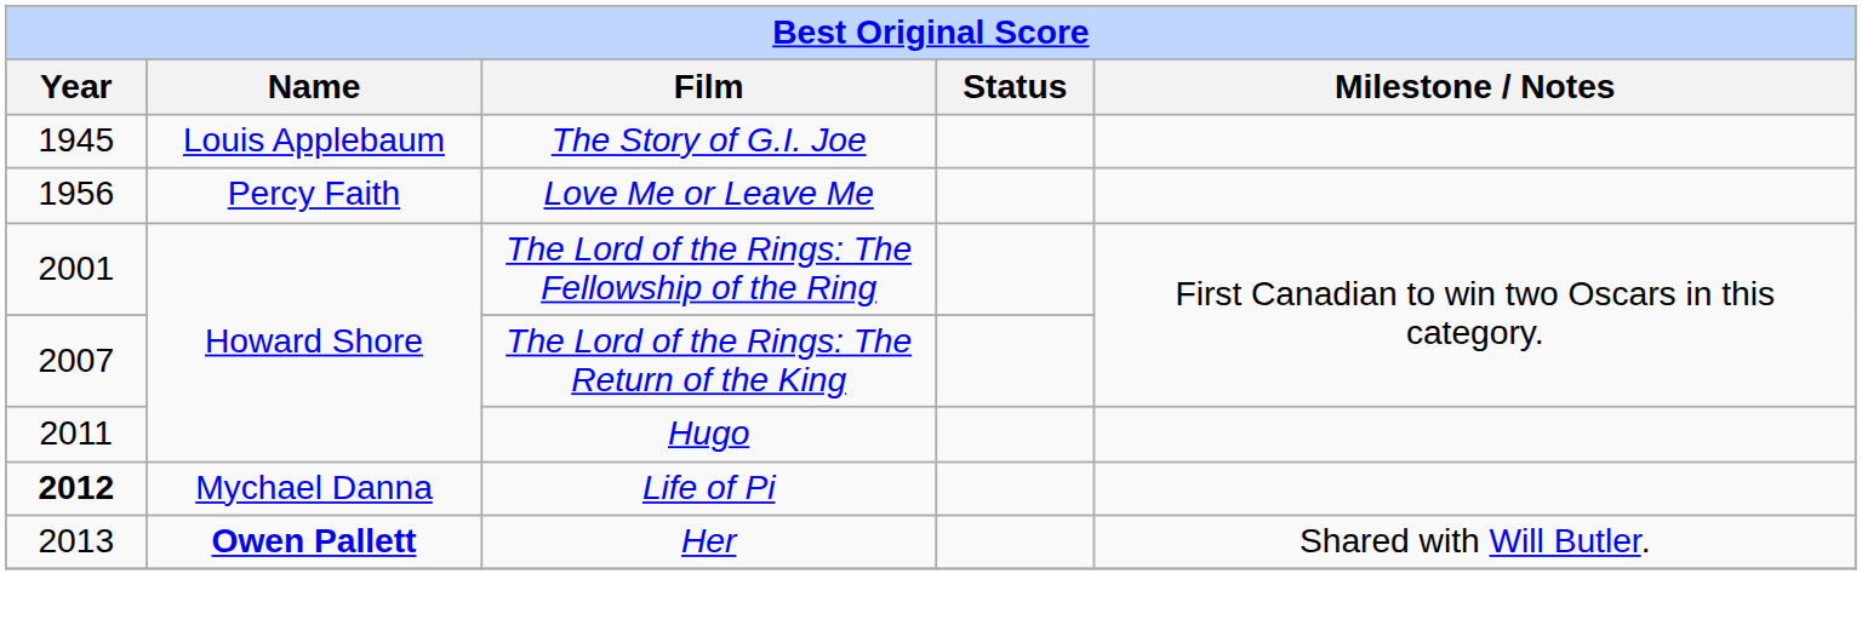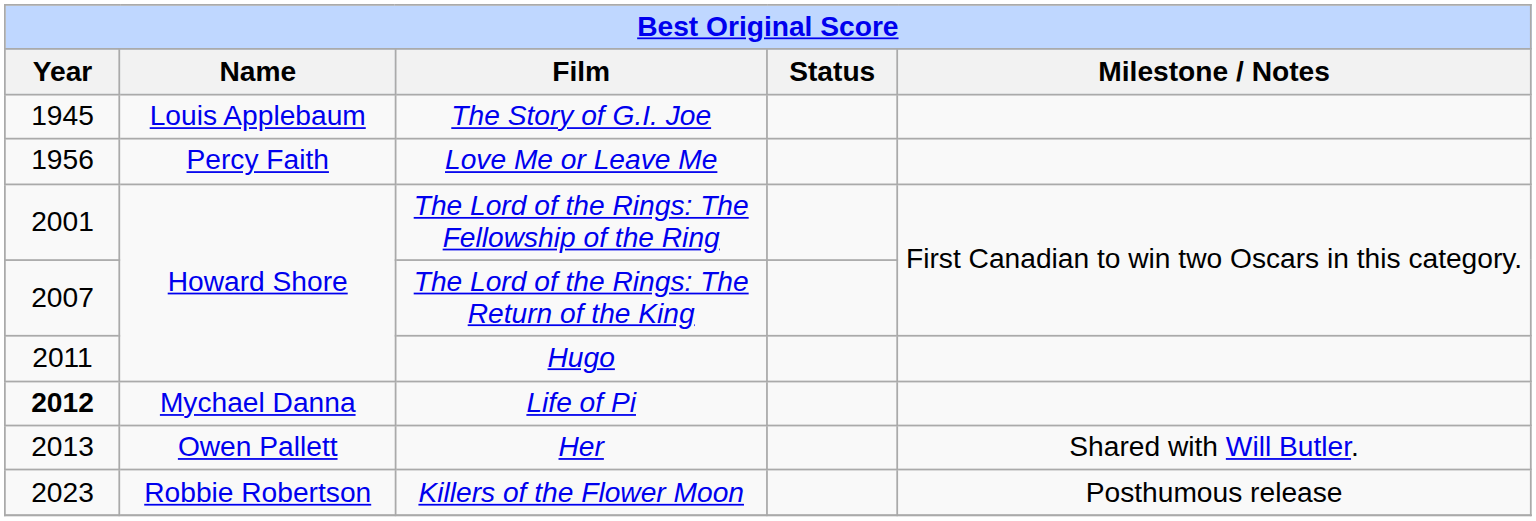 <table class="wikitable" style="text-align: center">
 <tr style="background:#bfd7ff;">
 <td colspan="5" style="text-align:center;"><strong><a href='#'>Best Original Score</a></strong></td>
 </tr>
 <tr style="background:#ebf5ff;">
 <th style="width:075px;">Year</th>
 <th style="width:200px;">Name</th>
 <th style="width:300px;">Film</th>
 <th style="width:080px;">Status</th>
 <th style="width:550px;">Milestone / Notes</th>
 </tr>
 <tr>
 <td>1945</td>
 <td><a href='#'>Louis Applebaum</a></td>
 <td><em><a href='#'>The Story of G.I. Joe</a></em></td>
 <td></td>
 <td></td>
 </tr>
 <tr>
 <td>1956</td>
 <td><a href='#'>Percy Faith</a></td>
 <td><em><a href='#'>Love Me or Leave Me</a></em></td>
 <td></td>
 <td></td>
 </tr>
 <tr>
 <td>2001</td>
 <td rowspan="3"><a href='#'>Howard Shore</a></td>
 <td><em><a href='#'>The Lord of the Rings: The Fellowship of the Ring</a></em></td>
 <td></td>
 <td rowspan="2">First Canadian to win two Oscars in this category.</td>
 </tr>
 <tr>
 <td>2007</td>
 <td><em><a href='#'>The Lord of the Rings: The Return of the King</a></em></td>
 <td></td>
 </tr>
 <tr>
 <td>2011</td>
 <td><em><a href='#'>Hugo</a></em></td>
 <td></td>
 <td></td>
 </tr>
 <tr>
 <td><strong>2012</strong></td>
 <td><a href='#'>Mychael Danna</a></td>
 <td><em><a href='#'>Life of Pi</a></em></td>
 <td></td>
 <td></td>
 </tr>
 <tr>
 <td>2013</td>
-<td><strong><a href='#'>Owen Pallett</a></strong></td>
+<td><a href='#'>Owen Pallett</a></td>
 <td><em><a href='#'>Her</a></em></td>
 <td></td>
 <td>Shared with <a href='#'>Will Butler</a>.</td>
 </tr>
 <tr>
+<td>2023</td>
+<td><a href='#'>Robbie Robertson</a></td>
+<td><em><a href='#'>Killers of the Flower Moon</a></em></td>
+<td></td>
+<td>Posthumous release</td>
+</tr>
+<tr>
 </tr>
 </table>
